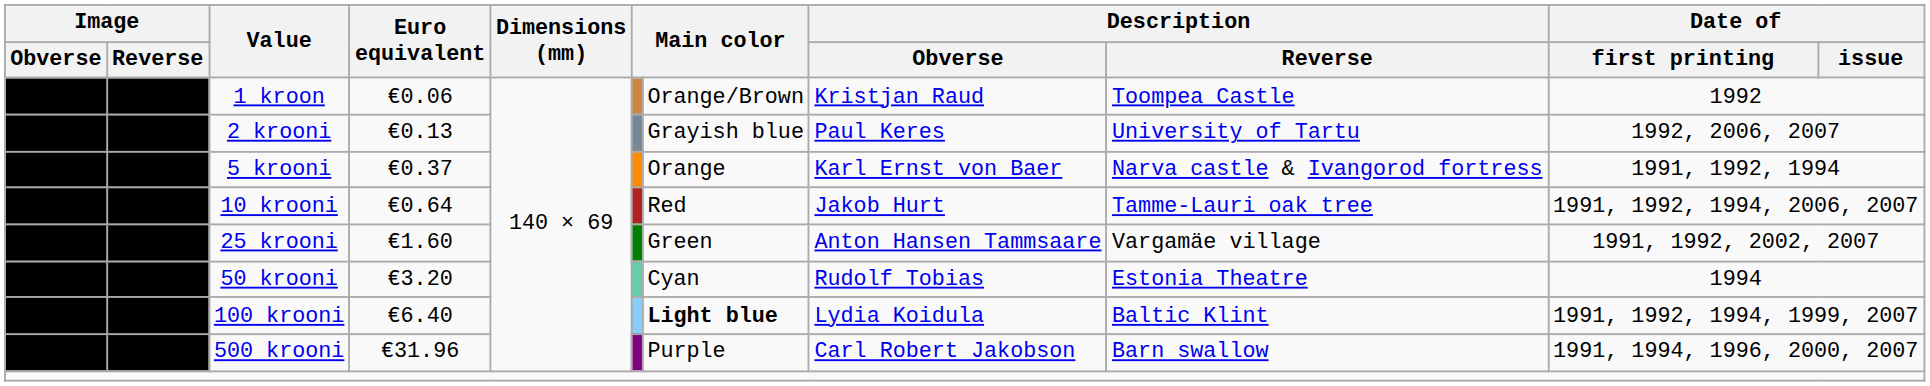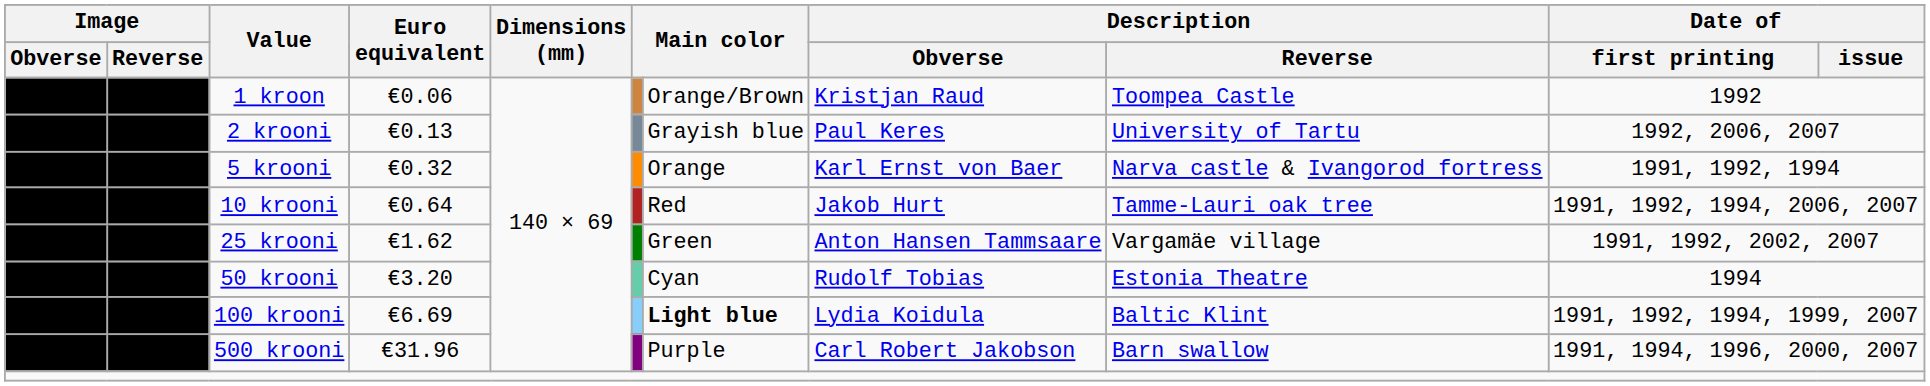 <table class="wikitable" style="font-size:90%; border-width:1px;">
 <tr>
 <th colspan=2>Image</th>
 <th rowspan=2>Value</th>
 <th rowspan=2>Euro<br>equivalent</th>
 <th rowspan=2>Dimensions<br>(mm)</th>
 <th rowspan=2 colspan=2>Main color</th>
 <th colspan=2>Description</th>
 <th colspan=2>Date of</th>
 </tr>
 <tr>
 <th>Obverse</th>
 <th>Reverse</th>
 <th>Obverse</th>
 <th>Reverse</th>
 <th>first printing</th>
 <th>issue</th>
 </tr>
 <tr>
 <td style="background:#000; text-align:center;"></td>
 <td style="background:#000; text-align:center;"></td>
 <td align="center"><a href='#'>1 kroon</a></td>
 <td align="center">€0.06</td>
 <td align="center" rowspan="8">140 × 69</td>
 <td style="background:#CD853F;"></td>
 <td>Orange/Brown</td>
 <td><a href='#'>Kristjan Raud</a></td>
 <td><a href='#'>Toompea Castle</a></td>
 <td align="center" colspan="2">1992</td>
 </tr>
 <tr>
 <td style="background:#000; text-align:center;"></td>
 <td style="background:#000; text-align:center;"></td>
 <td align="center"><a href='#'>2 krooni</a></td>
 <td align="center">€0.13</td>
 <td style="background:#778899;"></td>
 <td>Grayish blue</td>
 <td><a href='#'>Paul Keres</a></td>
 <td><a href='#'>University of Tartu</a></td>
 <td align="center" colspan="2">1992, 2006, 2007</td>
 </tr>
 <tr>
 <td style="background:#000; text-align:center;"></td>
 <td style="background:#000; text-align:center;"></td>
 <td align="center"><a href='#'>5 krooni</a></td>
-<td align="center">€0.37</td>
+<td align="center">€0.32</td>
 <td style="background:#FF8C00;"></td>
 <td>Orange</td>
 <td><a href='#'>Karl Ernst von Baer</a></td>
 <td><a href='#'>Narva castle</a> & <a href='#'>Ivangorod fortress</a></td>
 <td align="center" colspan="2">1991, 1992, 1994</td>
 </tr>
 <tr>
 <td style="background:#000; text-align:center;"></td>
 <td style="background:#000; text-align:center;"></td>
 <td align="center"><a href='#'>10 krooni</a></td>
 <td align="center">€0.64</td>
 <td style="background:#B22222;"></td>
 <td>Red</td>
 <td><a href='#'>Jakob Hurt</a></td>
 <td><a href='#'>Tamme-Lauri oak tree</a></td>
 <td align="center" colspan="2">1991, 1992, 1994, 2006, 2007</td>
 </tr>
 <tr>
 <td style="background:#000; text-align:center;"></td>
 <td style="background:#000; text-align:center;"></td>
 <td align="center"><a href='#'>25 krooni</a></td>
-<td align="center">€1.60</td>
+<td align="center">€1.62</td>
 <td style="background:#008000;"></td>
 <td>Green</td>
 <td><a href='#'>Anton Hansen Tammsaare</a></td>
 <td>Vargamäe village</td>
 <td align="center" colspan="2">1991, 1992, 2002, 2007</td>
 </tr>
 <tr>
 <td style="background:#000; text-align:center;"></td>
 <td style="background:#000; text-align:center;"></td>
 <td align="center"><a href='#'>50 krooni</a></td>
 <td align="center">€3.20</td>
 <td style="background:#66CDAA;"></td>
 <td>Cyan</td>
 <td><a href='#'>Rudolf Tobias</a></td>
 <td><a href='#'>Estonia Theatre</a></td>
 <td align="center" colspan="2">1994</td>
 </tr>
 <tr>
 <td style="background:#000; text-align:center;"></td>
 <td style="background:#000; text-align:center;"></td>
 <td align="center"><a href='#'>100 krooni</a></td>
-<td align="center">€6.40</td>
+<td align="center">€6.69</td>
 <td style="background:#87CEFA;"></td>
 <td><strong>Light blue</strong></td>
 <td><a href='#'>Lydia Koidula</a></td>
 <td><a href='#'>Baltic Klint</a></td>
 <td align="center" colspan="2">1991, 1992, 1994, 1999, 2007</td>
 </tr>
 <tr>
 <td style="background:#000; text-align:center;"></td>
 <td style="background:#000; text-align:center;"></td>
 <td align="center"><a href='#'>500 krooni</a></td>
 <td align="center">€31.96</td>
 <td style="background:#800080;"></td>
 <td>Purple</td>
 <td><a href='#'>Carl Robert Jakobson</a></td>
 <td><a href='#'>Barn swallow</a></td>
 <td align="center" colspan="2">1991, 1994, 1996, 2000, 2007</td>
 </tr>
 <tr>
 <td colspan="13"></td>
 </tr>
 </table>
